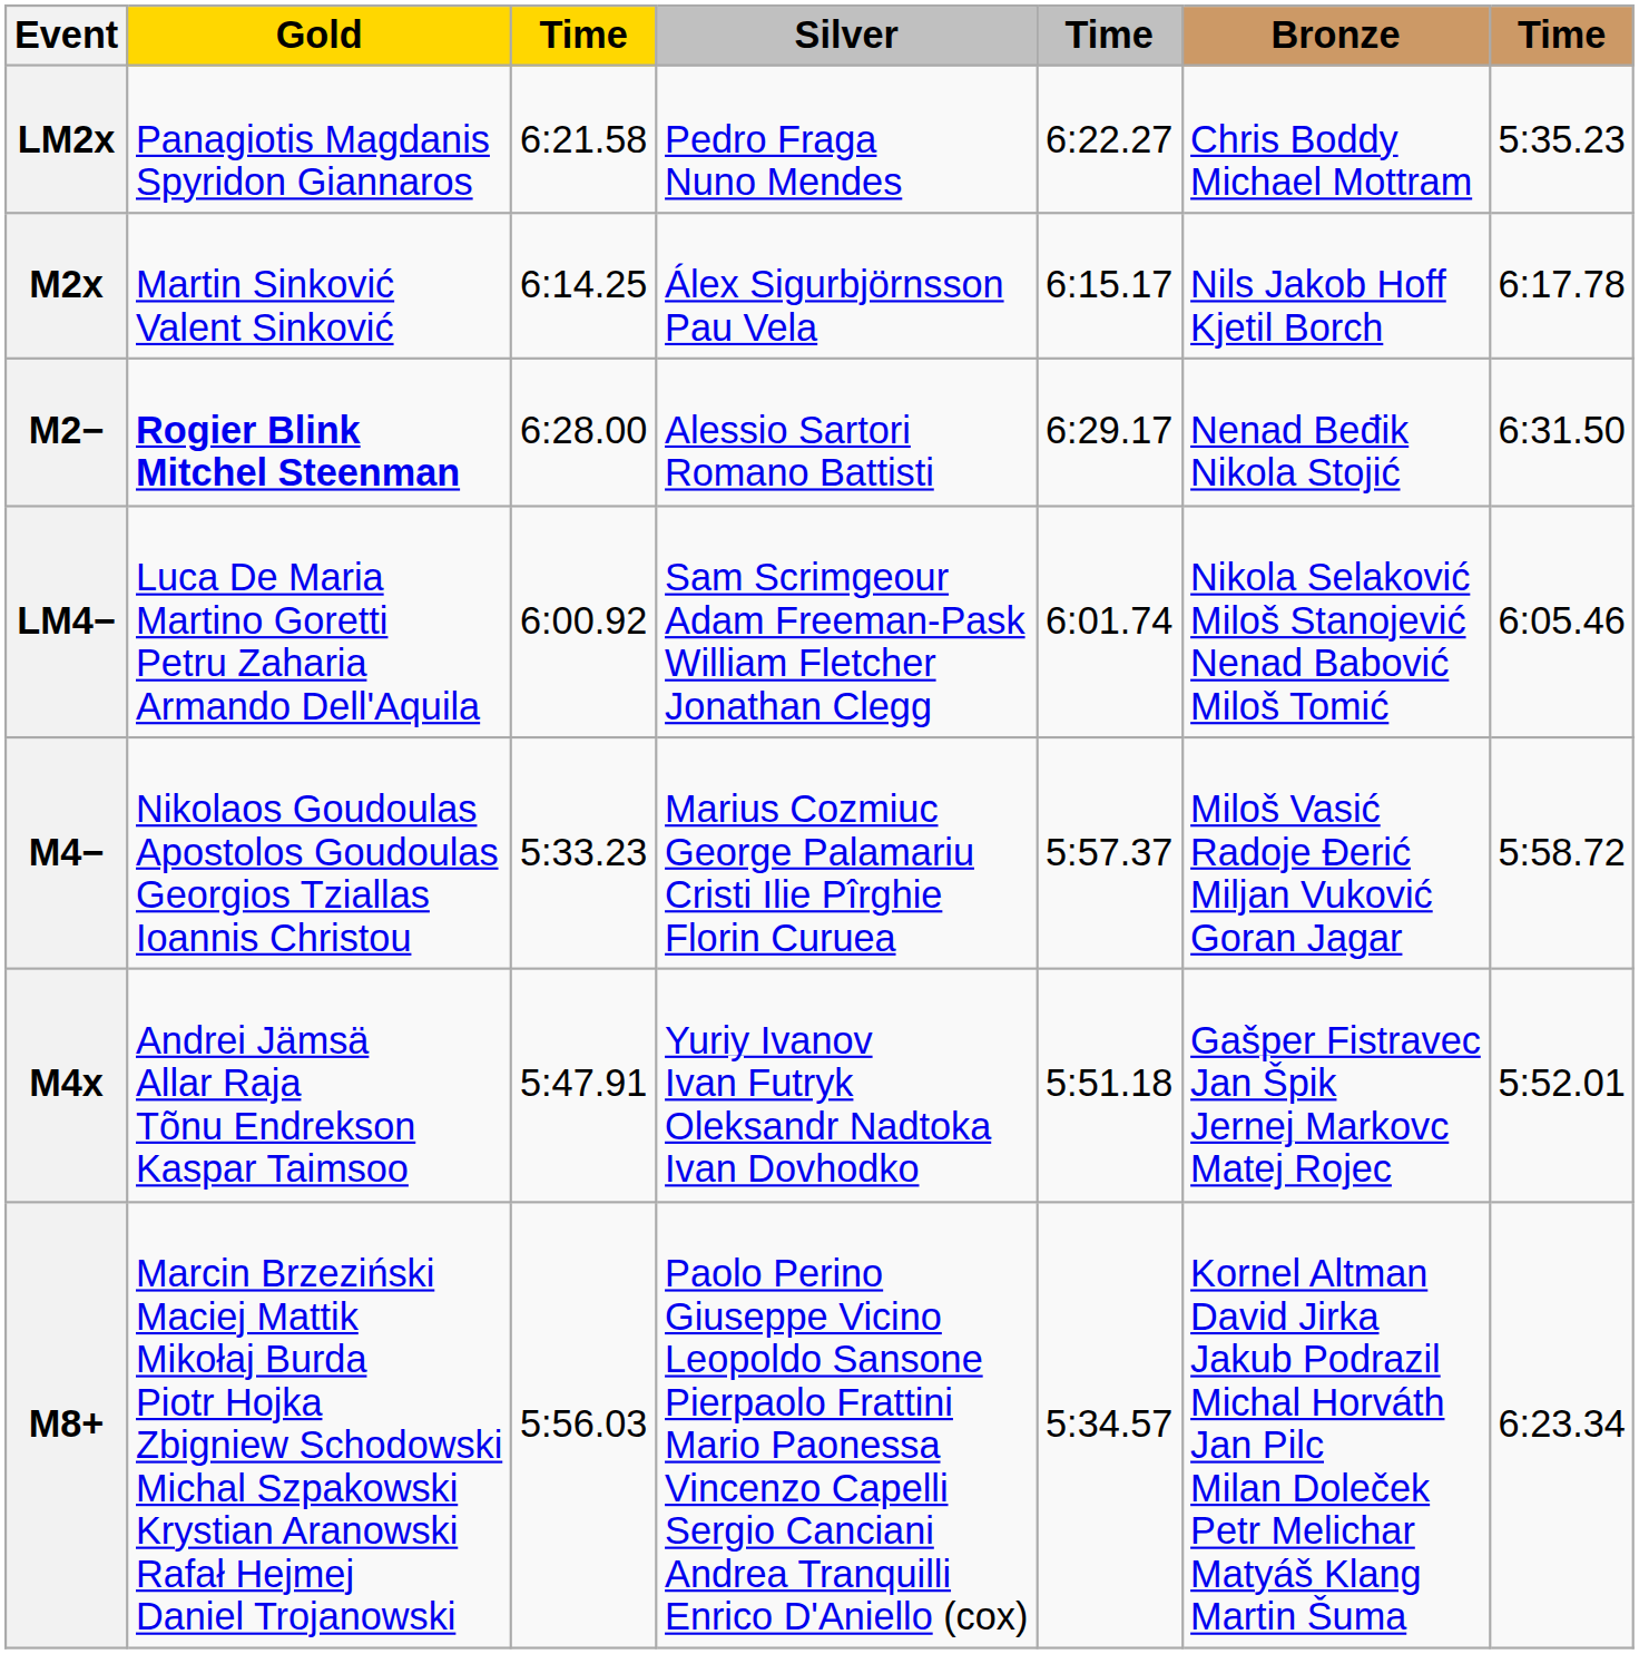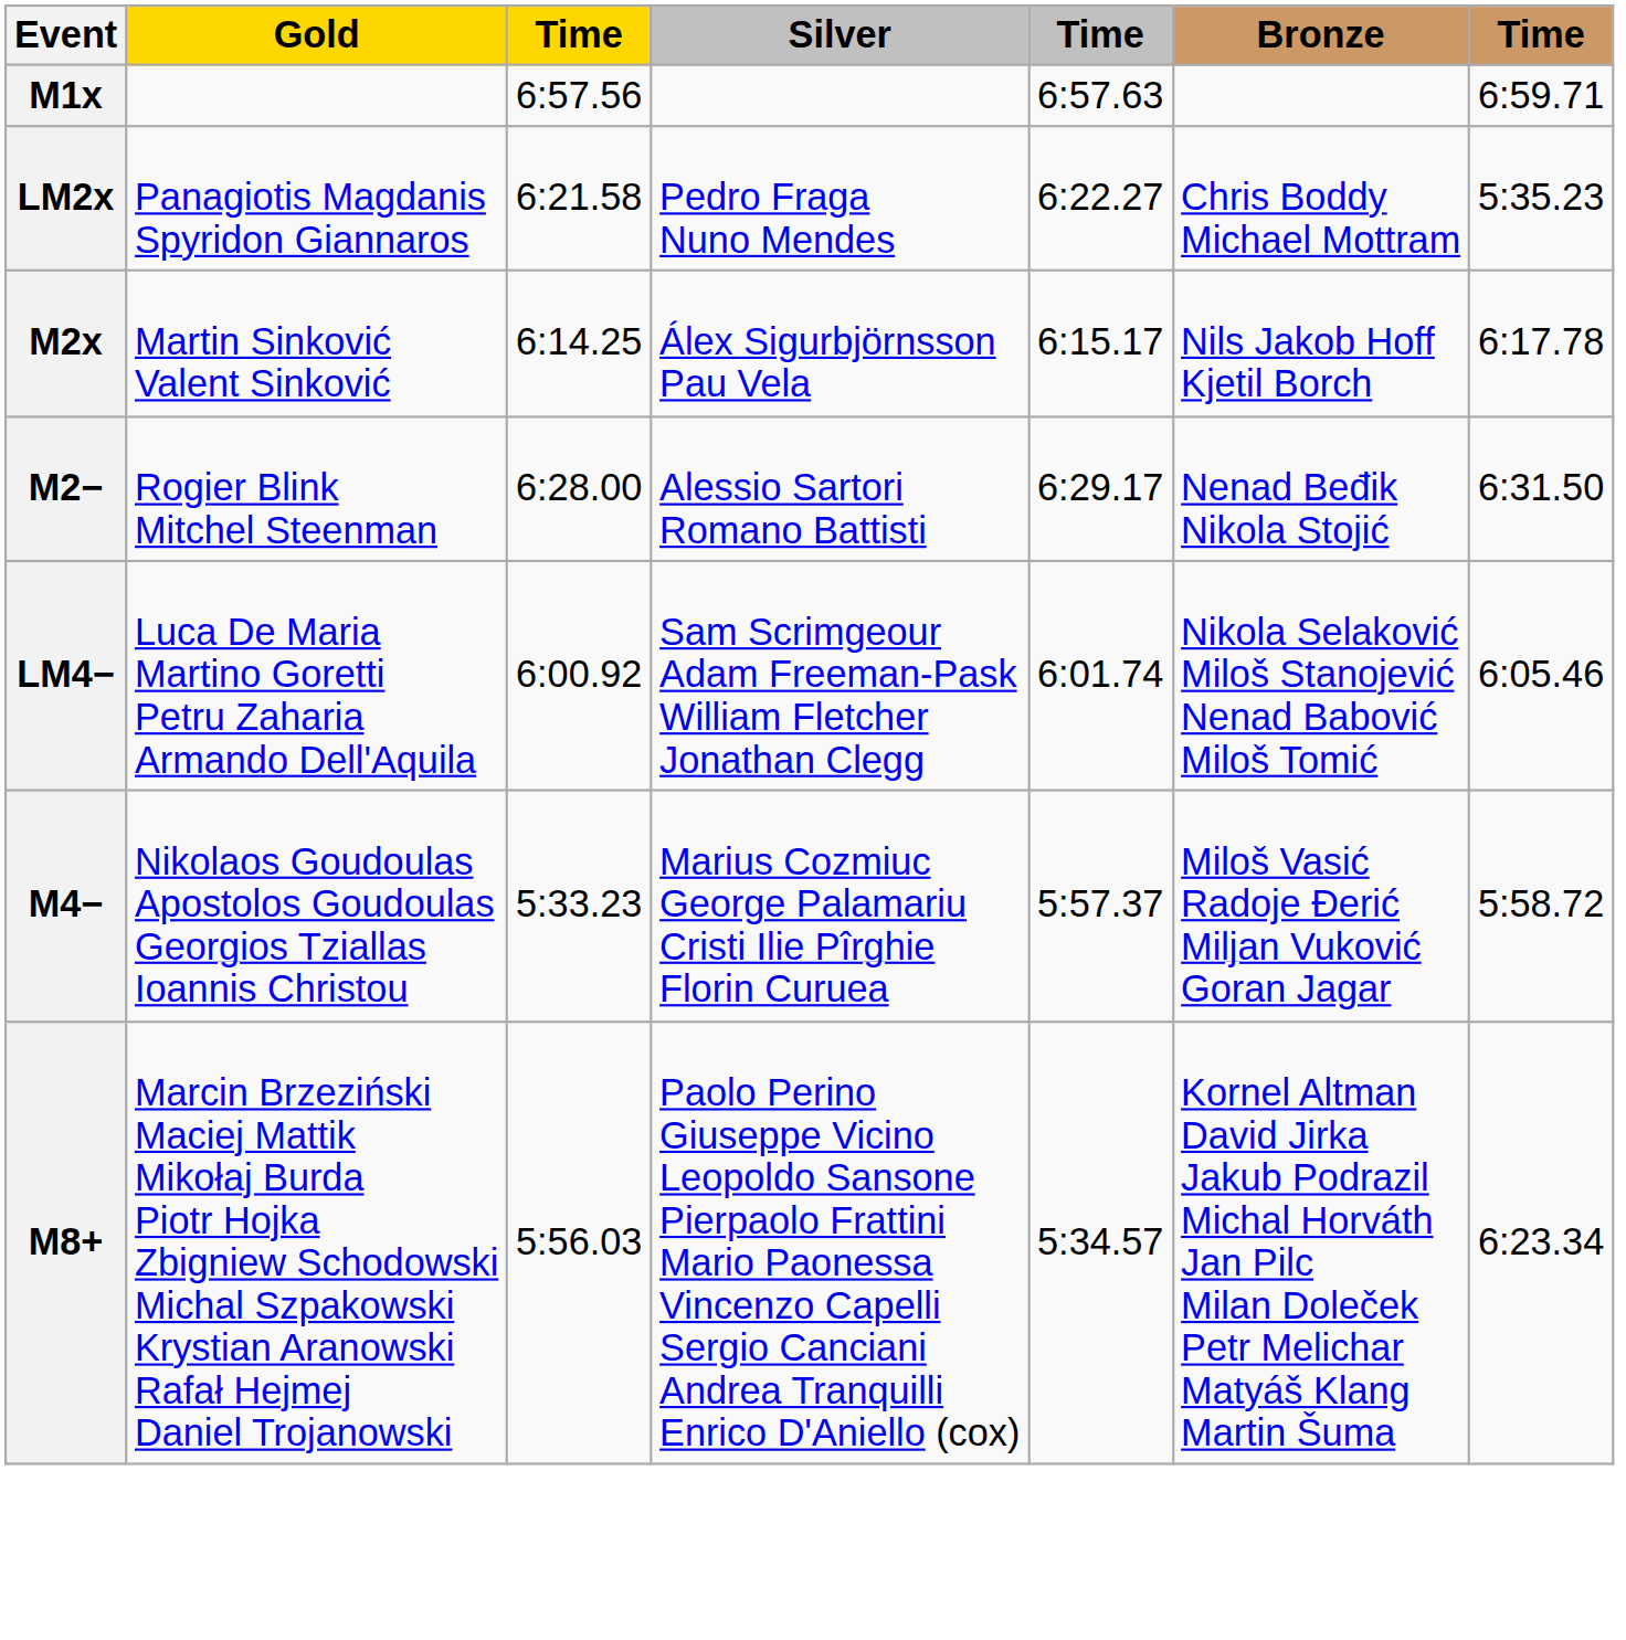 <table class="wikitable">
 <tr>
 <th scope="col">Event</th>
 <th scope="col" style="background:gold;">Gold</th>
 <th scope="col" style="background:gold;">Time</th>
 <th scope="col" style="background:silver;">Silver</th>
 <th scope="col" style="background:silver;">Time</th>
 <th scope="col" style="background:#c96;">Bronze</th>
 <th scope="col" style="background:#c96;">Time</th>
+</tr>
+<tr>
+<th scope="row">M1x</th>
+<td></td>
+<td>6:57.56</td>
+<td></td>
+<td>6:57.63</td>
+<td></td>
+<td>6:59.71</td>
 </tr>
 <tr>
 <th scope="row">LM2x</th>
 <td><br><a href='#'>Panagiotis Magdanis</a><br><a href='#'>Spyridon Giannaros</a></td>
 <td>6:21.58</td>
 <td><br><a href='#'>Pedro Fraga</a><br><a href='#'>Nuno Mendes</a></td>
 <td>6:22.27</td>
 <td><br><a href='#'>Chris Boddy</a><br><a href='#'>Michael Mottram</a></td>
 <td>5:35.23</td>
 </tr>
 <tr>
 <th scope="row">M2x</th>
 <td><br><a href='#'>Martin Sinković</a><br><a href='#'>Valent Sinković</a></td>
 <td>6:14.25</td>
 <td><br><a href='#'>Álex Sigurbjörnsson</a><br><a href='#'>Pau Vela</a></td>
 <td>6:15.17</td>
 <td><br><a href='#'>Nils Jakob Hoff</a><br><a href='#'>Kjetil Borch</a></td>
 <td>6:17.78</td>
 </tr>
 <tr>
 <th scope="row">M2−</th>
-<td><strong><br><a href='#'>Rogier Blink</a><br><a href='#'>Mitchel Steenman</a></strong></td>
+<td><br><a href='#'>Rogier Blink</a><br><a href='#'>Mitchel Steenman</a></td>
 <td>6:28.00</td>
 <td><br><a href='#'>Alessio Sartori</a><br><a href='#'>Romano Battisti</a></td>
 <td>6:29.17</td>
 <td><br><a href='#'>Nenad Beđik</a><br><a href='#'>Nikola Stojić</a></td>
 <td>6:31.50</td>
 </tr>
 <tr>
 <th scope="row">LM4−</th>
 <td><br><a href='#'>Luca De Maria</a><br><a href='#'>Martino Goretti</a><br><a href='#'>Petru Zaharia</a><br><a href='#'>Armando Dell'Aquila</a></td>
 <td>6:00.92</td>
 <td><br><a href='#'>Sam Scrimgeour</a><br><a href='#'>Adam Freeman-Pask</a><br><a href='#'>William Fletcher</a><br><a href='#'>Jonathan Clegg</a></td>
 <td>6:01.74</td>
 <td><br><a href='#'>Nikola Selaković</a><br><a href='#'>Miloš Stanojević</a><br><a href='#'>Nenad Babović</a><br><a href='#'>Miloš Tomić</a></td>
 <td>6:05.46</td>
 </tr>
 <tr>
 <th scope="row">M4−</th>
 <td><br><a href='#'>Nikolaos Goudoulas</a><br><a href='#'>Apostolos Goudoulas</a><br><a href='#'>Georgios Tziallas</a><br><a href='#'>Ioannis Christou</a></td>
 <td>5:33.23</td>
 <td><br><a href='#'>Marius Cozmiuc</a><br><a href='#'>George Palamariu</a><br><a href='#'>Cristi Ilie Pîrghie</a><br><a href='#'>Florin Curuea</a></td>
 <td>5:57.37</td>
 <td><br><a href='#'>Miloš Vasić</a><br><a href='#'>Radoje Đerić</a><br><a href='#'>Miljan Vuković</a><br><a href='#'>Goran Jagar</a></td>
 <td>5:58.72</td>
 </tr>
 <tr>
-<th scope="row">M4x</th>
-<td><br><a href='#'>Andrei Jämsä</a><br><a href='#'>Allar Raja</a><br><a href='#'>Tõnu Endrekson</a><br><a href='#'>Kaspar Taimsoo</a></td>
-<td>5:47.91</td>
-<td><br><a href='#'>Yuriy Ivanov</a><br><a href='#'>Ivan Futryk</a><br><a href='#'>Oleksandr Nadtoka</a><br><a href='#'>Ivan Dovhodko</a></td>
-<td>5:51.18</td>
-<td><br><a href='#'>Gašper Fistravec</a><br><a href='#'>Jan Špik</a><br><a href='#'>Jernej Markovc</a><br><a href='#'>Matej Rojec</a></td>
-<td>5:52.01</td>
-</tr>
-<tr>
 <th scope="row">M8+</th>
 <td><br><a href='#'>Marcin Brzeziński</a><br><a href='#'>Maciej Mattik</a><br><a href='#'>Mikołaj Burda</a><br><a href='#'>Piotr Hojka</a><br><a href='#'>Zbigniew Schodowski</a><br><a href='#'>Michal Szpakowski</a><br><a href='#'>Krystian Aranowski</a><br><a href='#'>Rafał Hejmej</a><br><a href='#'>Daniel Trojanowski</a></td>
 <td>5:56.03</td>
 <td><br><a href='#'>Paolo Perino</a><br><a href='#'>Giuseppe Vicino</a><br><a href='#'>Leopoldo Sansone</a><br><a href='#'>Pierpaolo Frattini</a><br><a href='#'>Mario Paonessa</a><br><a href='#'>Vincenzo Capelli</a><br><a href='#'>Sergio Canciani</a><br><a href='#'>Andrea Tranquilli</a><br><a href='#'>Enrico D'Aniello</a> (cox)</td>
 <td>5:34.57</td>
 <td><br><a href='#'>Kornel Altman</a><br><a href='#'>David Jirka</a><br><a href='#'>Jakub Podrazil</a><br><a href='#'>Michal Horváth</a><br><a href='#'>Jan Pilc</a><br><a href='#'>Milan Doleček</a><br><a href='#'>Petr Melichar</a><br><a href='#'>Matyáš Klang</a><br><a href='#'>Martin Šuma</a></td>
 <td>6:23.34</td>
 </tr>
 </table>
